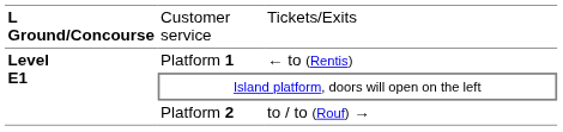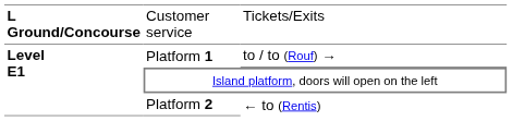 <table table border=0 cellspacing=0 cellpadding=3>
 <tr>
 <td style="border-bottom:solid 1px gray;border-top:solid 1px gray;" width=50 valign=top><strong>L<br>Ground/Concourse</strong></td>
 <td style="border-top:solid 1px gray;border-bottom:solid 1px gray;" width=100 valign=top>Customer service</td>
 <td style="border-top:solid 1px gray;border-bottom:solid 1px gray;" width=285 valign=top>Tickets/Exits</td>
 </tr>
 <tr>
 <td style="border-bottom:solid 1px gray;" rowspan=3 valign=top><strong>Level<br>Ε1</strong></td>
 <td style="border-bottom:solid 0 gray;">Platform <strong>1</strong></td>
-<td>←   to  <small> (<a href='#'>Rentis</a>) </small></td>
+<td style="border-bottom:solid 1px gray;">  to  /  to  <small>(<a href='#'>Rouf</a>)</small> →</td>
 </tr>
 <tr>
 <td style="border-bottom:solid 2px grey;border-top:solid 2px grey;border-right:solid 2px grey;border-left:solid 2px grey;text-align:center;" colspan=2><small><a href='#'>Island platform</a>, doors will open on the left</small></td>
 </tr>
 <tr>
 <td style="border-bottom:solid 1px gray;">Platform <strong>2</strong></td>
-<td style="border-bottom:solid 1px gray;">  to  /  to  <small>(<a href='#'>Rouf</a>)</small> →</td>
+<td>←   to  <small> (<a href='#'>Rentis</a>) </small></td>
 </tr>
 </table>
